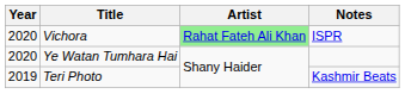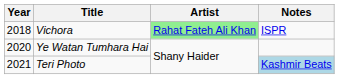 <table class="wikitable">
 <tr>
 <th>Year</th>
 <th>Title</th>
 <th>Artist</th>
 <th>Notes</th>
 </tr>
 <tr>
-<td>2020</td>
+<td>2018</td>
 <td><em>Vichora</em></td>
 <td style="background: lightgreen;"><a href='#'>Rahat Fateh Ali Khan</a></td>
 <td><a href='#'>ISPR</a></td>
 </tr>
 <tr>
 <td>2020</td>
 <td><em>Ye Watan Tumhara Hai</em></td>
 <td rowspan="2">Shany Haider</td>
 <td></td>
 </tr>
 <tr>
-<td>2019</td>
+<td>2021</td>
 <td><em>Teri Photo</em></td>
-<td><a href='#'>Kashmir Beats</a></td>
+<td style="background: lightblue;"><a href='#'>Kashmir Beats</a></td>
 </tr>
 </table>
